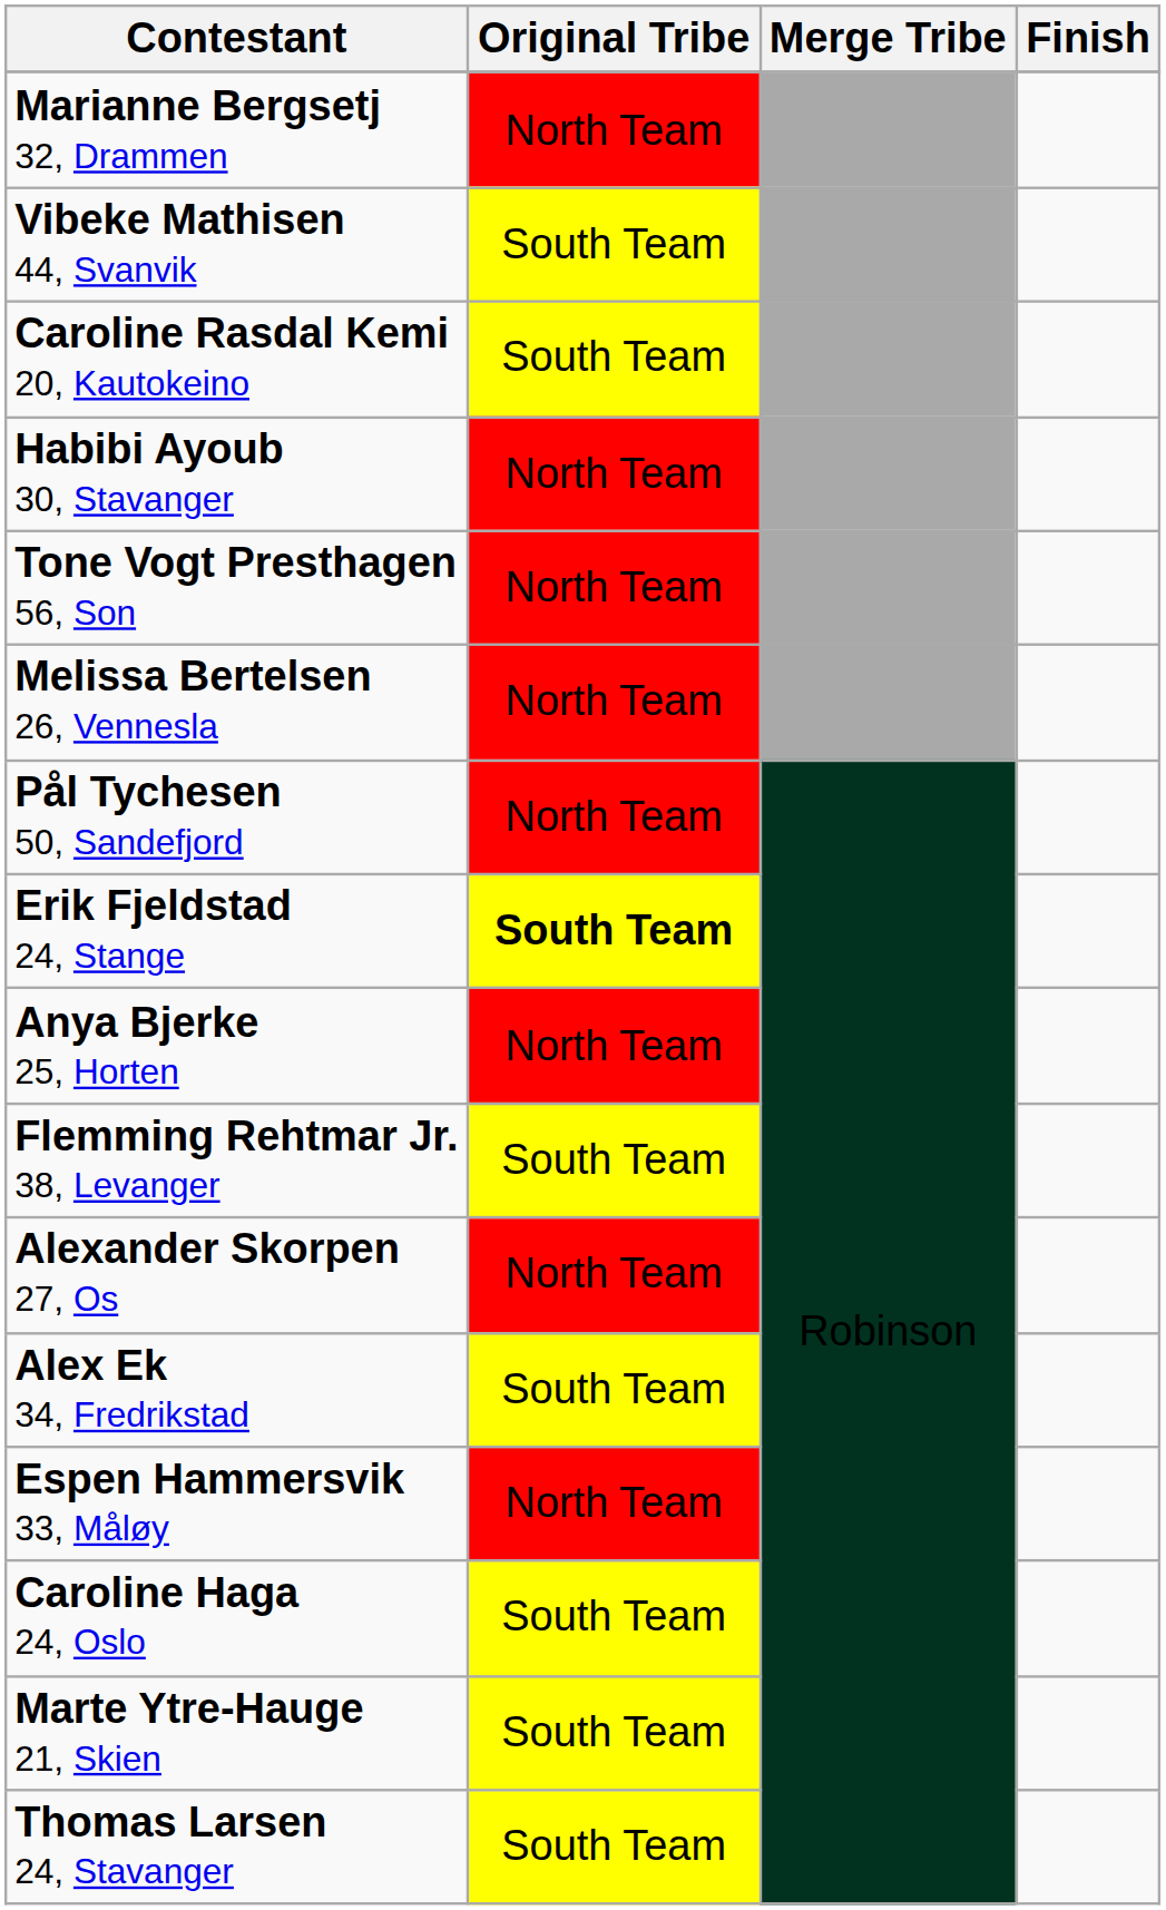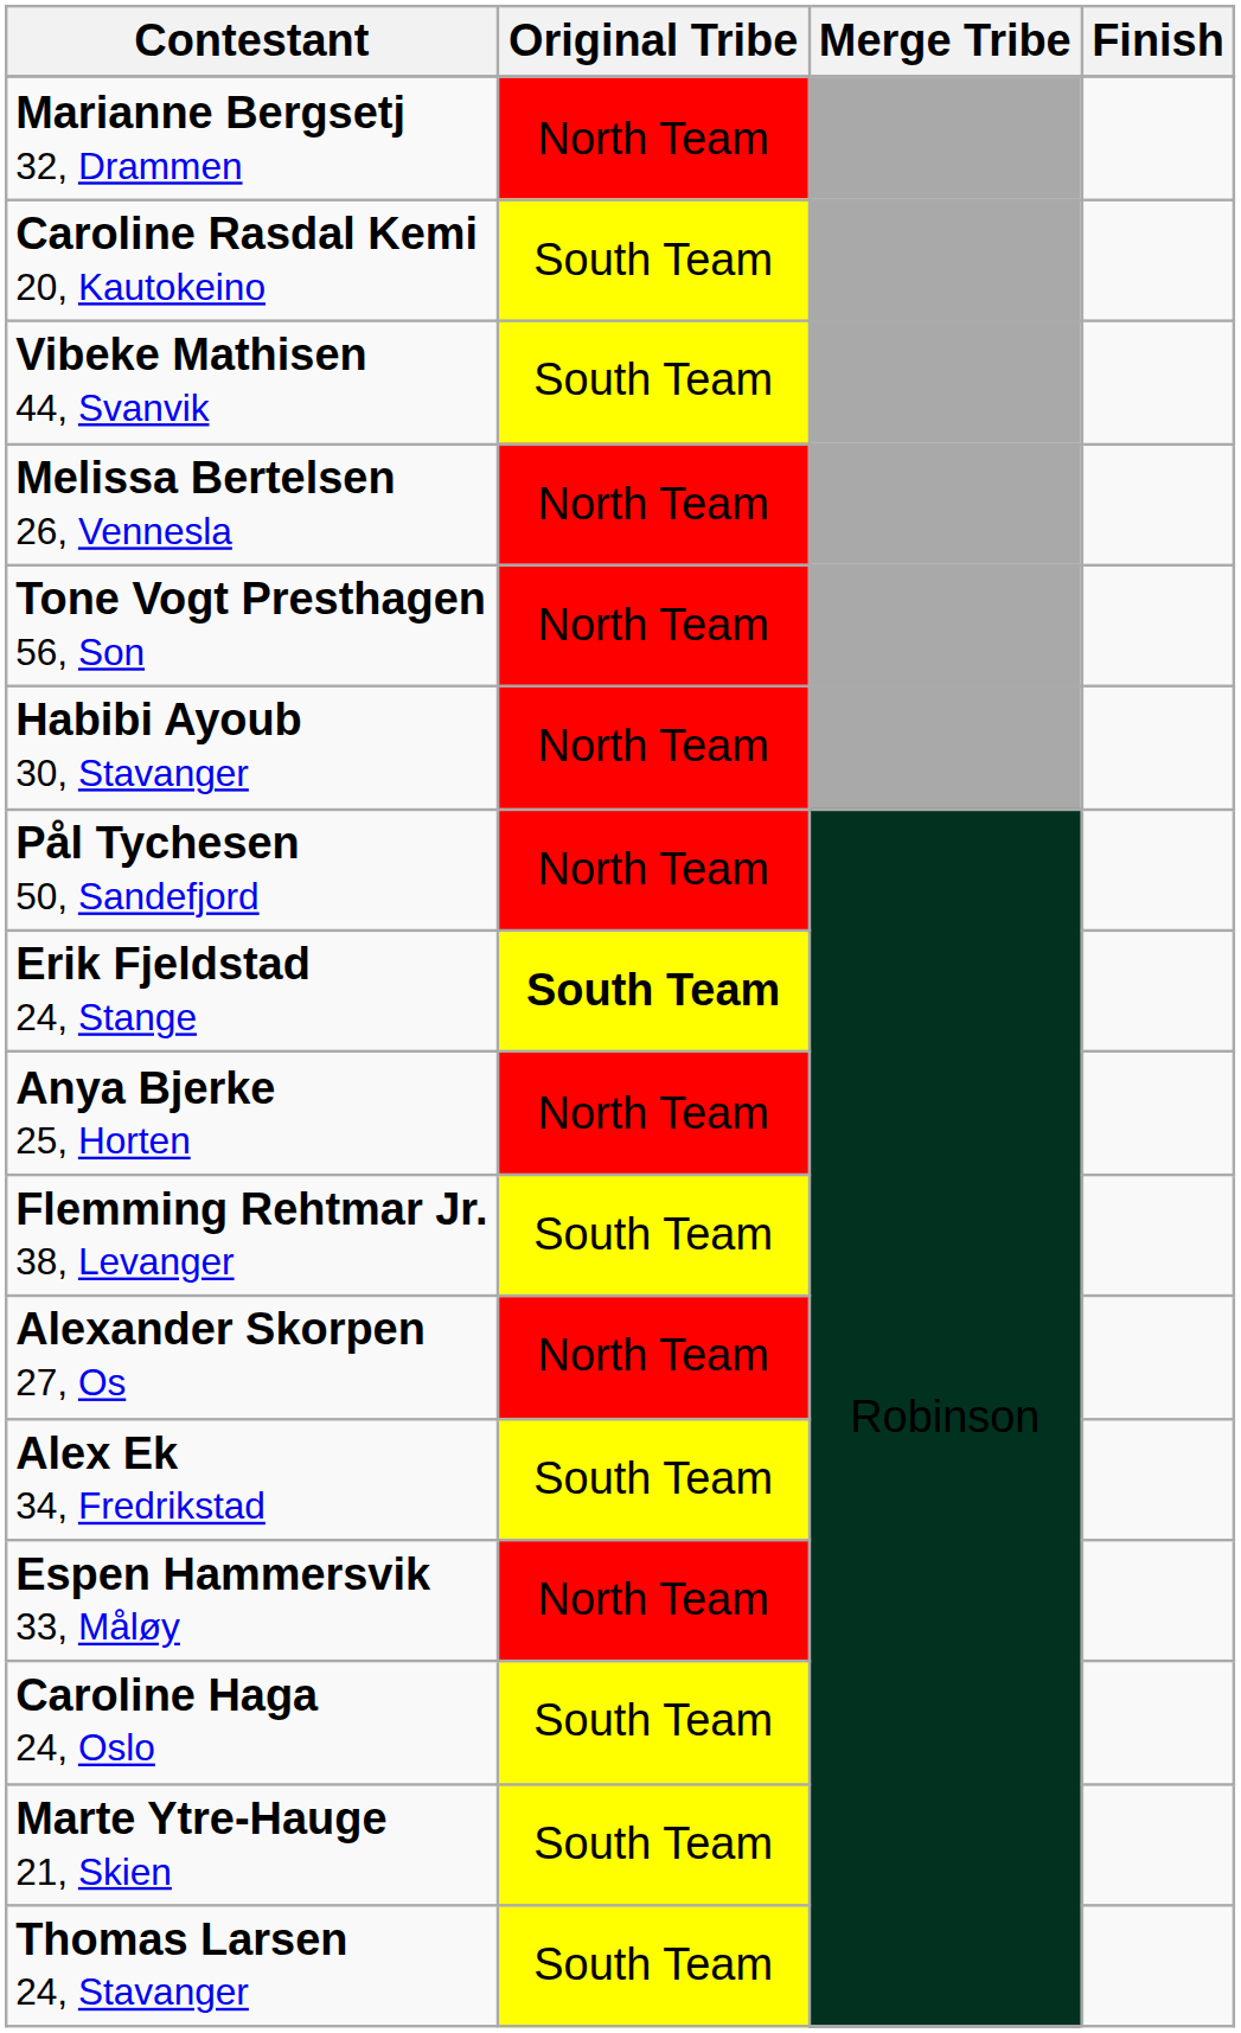 <table class="wikitable sortable" style="margin:auto; text-align:center">
 <tr>
 <th>Contestant</th>
 <th>Original Tribe</th>
 <th>Merge Tribe</th>
 <th>Finish</th>
 </tr>
 <tr>
 </tr>
 <tr>
 <td align="left"><strong>Marianne Bergsetj</strong><br><small>32, <a href='#'>Drammen</a></small></td>
 <td bgcolor="red">North Team</td>
 <td bgcolor="darkgrey"></td>
 <td></td>
 </tr>
 <tr>
+<td align="left"><strong>Caroline Rasdal Kemi</strong><br><small>20, <a href='#'>Kautokeino</a></small></td>
+<td bgcolor="yellow">South Team</td>
+<td bgcolor="darkgrey"></td>
+<td></td>
+</tr>
+<tr>
 <td align="left"><strong>Vibeke Mathisen</strong><br><small>44, <a href='#'>Svanvik</a></small></td>
 <td bgcolor="yellow">South Team</td>
 <td bgcolor="darkgrey"></td>
 <td></td>
 </tr>
 <tr>
-<td align="left"><strong>Caroline Rasdal Kemi</strong><br><small>20, <a href='#'>Kautokeino</a></small></td>
-<td bgcolor="yellow">South Team</td>
-<td bgcolor="darkgrey"></td>
-<td></td>
-</tr>
-<tr>
-<td align="left"><strong>Habibi Ayoub</strong><br><small>30, <a href='#'>Stavanger</a></small></td>
+<td align="left"><strong>Melissa Bertelsen</strong><br><small>26, <a href='#'>Vennesla</a></small></td>
 <td bgcolor="red">North Team</td>
 <td bgcolor="darkgrey"></td>
 <td></td>
 </tr>
 <tr>
 <td align="left"><strong>Tone Vogt Presthagen</strong><br><small>56, <a href='#'>Son</a></small></td>
 <td bgcolor="red">North Team</td>
 <td bgcolor="darkgrey"></td>
 <td></td>
 </tr>
 <tr>
-<td align="left"><strong>Melissa Bertelsen</strong><br><small>26, <a href='#'>Vennesla</a></small></td>
+<td align="left"><strong>Habibi Ayoub</strong><br><small>30, <a href='#'>Stavanger</a></small></td>
 <td bgcolor="red">North Team</td>
 <td bgcolor="darkgrey"></td>
 <td></td>
 </tr>
 <tr>
 <td align="left"><strong>Pål Tychesen</strong><br><small>50, <a href='#'>Sandefjord</a></small></td>
 <td bgcolor="red">North Team</td>
 <td rowspan="10" bgcolor="#013220"><span>Robinson</span></td>
 <td></td>
 </tr>
 <tr>
 <td align="left"><strong>Erik Fjeldstad</strong><br><small>24, <a href='#'>Stange</a></small></td>
 <td bgcolor="yellow"><strong>South Team</strong></td>
 <td></td>
 </tr>
 <tr>
 <td align="left"><strong>Anya Bjerke</strong><br><small>25, <a href='#'>Horten</a></small></td>
 <td bgcolor="red">North Team</td>
 <td></td>
 </tr>
 <tr>
 <td align="left"><strong>Flemming Rehtmar Jr.</strong><br><small>38, <a href='#'>Levanger</a></small></td>
 <td bgcolor="yellow">South Team</td>
 <td></td>
 </tr>
 <tr>
 <td align="left"><strong>Alexander Skorpen</strong><br><small>27, <a href='#'>Os</a></small></td>
 <td bgcolor="red">North Team</td>
 <td></td>
 </tr>
 <tr>
 <td align="left"><strong>Alex Ek</strong><br><small>34, <a href='#'>Fredrikstad</a></small></td>
 <td bgcolor="yellow">South Team</td>
 <td></td>
 </tr>
 <tr>
 <td align="left"><strong>Espen Hammersvik</strong><br><small>33, <a href='#'>Måløy</a></small></td>
 <td bgcolor="red">North Team</td>
 <td></td>
 </tr>
 <tr>
 <td align="left"><strong>Caroline Haga</strong><br><small>24, <a href='#'>Oslo</a></small></td>
 <td bgcolor="yellow">South Team</td>
 <td></td>
 </tr>
 <tr>
 <td align="left"><strong>Marte Ytre-Hauge</strong><br><small>21, <a href='#'>Skien</a></small></td>
 <td bgcolor="yellow">South Team</td>
 <td></td>
 </tr>
 <tr>
 <td align="left"><strong>Thomas Larsen</strong><br><small>24, <a href='#'>Stavanger</a></small></td>
 <td bgcolor="yellow">South Team</td>
 <td></td>
 </tr>
 </table>
